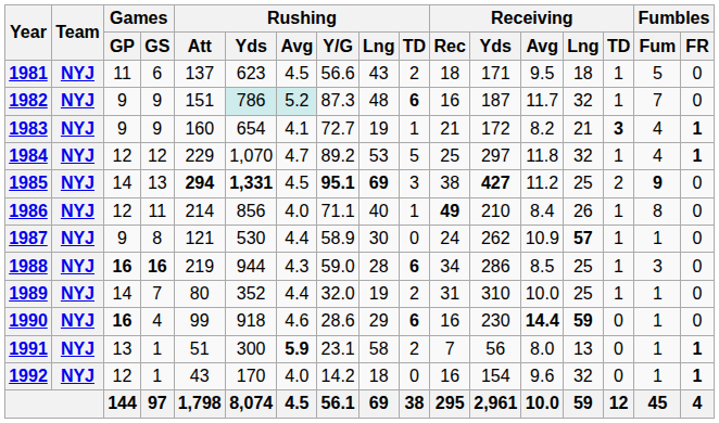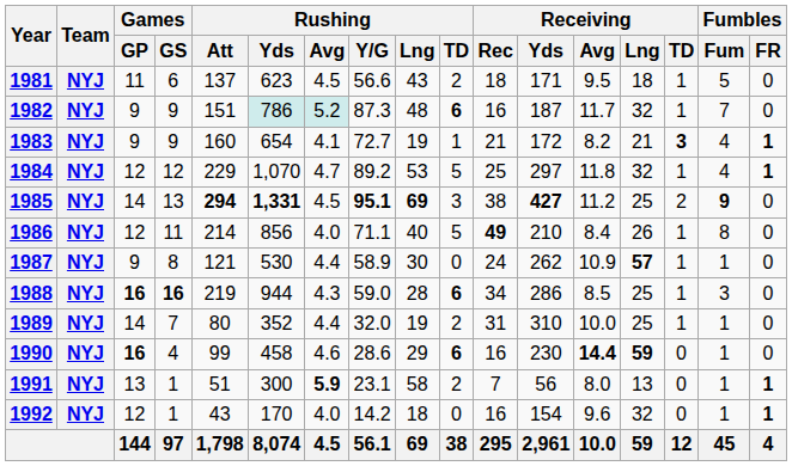 <table class= "wikitable" style="text-align:center;">
 <tr>
 <th rowspan="2">Year</th>
 <th rowspan="2">Team</th>
 <th colspan="2">Games</th>
 <th colspan="6">Rushing</th>
 <th colspan="5">Receiving</th>
 <th colspan="2">Fumbles</th>
 </tr>
 <tr>
 <th>GP</th>
 <th>GS</th>
 <th>Att</th>
 <th>Yds</th>
 <th>Avg</th>
 <th>Y/G</th>
 <th>Lng</th>
 <th>TD</th>
 <th>Rec</th>
 <th>Yds</th>
 <th>Avg</th>
 <th>Lng</th>
 <th>TD</th>
 <th>Fum</th>
 <th>FR</th>
 </tr>
 <tr>
 <th><a href='#'>1981</a></th>
 <th><a href='#'>NYJ</a></th>
 <td>11</td>
 <td>6</td>
 <td>137</td>
 <td>623</td>
 <td>4.5</td>
 <td>56.6</td>
 <td>43</td>
 <td>2</td>
 <td>18</td>
 <td>171</td>
 <td>9.5</td>
 <td>18</td>
 <td>1</td>
 <td>5</td>
 <td>0</td>
 </tr>
 <tr>
 <th><a href='#'>1982</a></th>
 <th><a href='#'>NYJ</a></th>
 <td>9</td>
 <td>9</td>
 <td>151</td>
 <td style="background:#cfecec;">786</td>
 <td style="background:#cfecec;">5.2</td>
 <td>87.3</td>
 <td>48</td>
 <td><strong>6</strong></td>
 <td>16</td>
 <td>187</td>
 <td>11.7</td>
 <td>32</td>
 <td>1</td>
 <td>7</td>
 <td>0</td>
 </tr>
 <tr>
 <th><a href='#'>1983</a></th>
 <th><a href='#'>NYJ</a></th>
 <td>9</td>
 <td>9</td>
 <td>160</td>
 <td>654</td>
 <td>4.1</td>
 <td>72.7</td>
 <td>19</td>
 <td>1</td>
 <td>21</td>
 <td>172</td>
 <td>8.2</td>
 <td>21</td>
 <td><strong>3</strong></td>
 <td>4</td>
 <td><strong>1</strong></td>
 </tr>
 <tr>
 <th><a href='#'>1984</a></th>
 <th><a href='#'>NYJ</a></th>
 <td>12</td>
 <td>12</td>
 <td>229</td>
 <td>1,070</td>
 <td>4.7</td>
 <td>89.2</td>
 <td>53</td>
 <td>5</td>
 <td>25</td>
 <td>297</td>
 <td>11.8</td>
 <td>32</td>
 <td>1</td>
 <td>4</td>
 <td><strong>1</strong></td>
 </tr>
 <tr>
 <th><a href='#'>1985</a></th>
 <th><a href='#'>NYJ</a></th>
 <td>14</td>
 <td>13</td>
 <td><strong>294</strong></td>
 <td><strong>1,331</strong></td>
 <td>4.5</td>
 <td><strong>95.1</strong></td>
 <td><strong>69</strong></td>
 <td>3</td>
 <td>38</td>
 <td><strong>427</strong></td>
 <td>11.2</td>
 <td>25</td>
 <td>2</td>
 <td><strong>9</strong></td>
 <td>0</td>
 </tr>
 <tr>
 <th><a href='#'>1986</a></th>
 <th><a href='#'>NYJ</a></th>
 <td>12</td>
 <td>11</td>
 <td>214</td>
 <td>856</td>
 <td>4.0</td>
 <td>71.1</td>
 <td>40</td>
-<td>1</td>
+<td>5</td>
 <td><strong>49</strong></td>
 <td>210</td>
 <td>8.4</td>
 <td>26</td>
 <td>1</td>
 <td>8</td>
 <td>0</td>
 </tr>
 <tr>
 <th><a href='#'>1987</a></th>
 <th><a href='#'>NYJ</a></th>
 <td>9</td>
 <td>8</td>
 <td>121</td>
 <td>530</td>
 <td>4.4</td>
 <td>58.9</td>
 <td>30</td>
 <td>0</td>
 <td>24</td>
 <td>262</td>
 <td>10.9</td>
 <td><strong>57</strong></td>
 <td>1</td>
 <td>1</td>
 <td>0</td>
 </tr>
 <tr>
 <th><a href='#'>1988</a></th>
 <th><a href='#'>NYJ</a></th>
 <td><strong>16</strong></td>
 <td><strong>16</strong></td>
 <td>219</td>
 <td>944</td>
 <td>4.3</td>
 <td>59.0</td>
 <td>28</td>
 <td><strong>6</strong></td>
 <td>34</td>
 <td>286</td>
 <td>8.5</td>
 <td>25</td>
 <td>1</td>
 <td>3</td>
 <td>0</td>
 </tr>
 <tr>
 <th><a href='#'>1989</a></th>
 <th><a href='#'>NYJ</a></th>
 <td>14</td>
 <td>7</td>
 <td>80</td>
 <td>352</td>
 <td>4.4</td>
 <td>32.0</td>
 <td>19</td>
 <td>2</td>
 <td>31</td>
 <td>310</td>
 <td>10.0</td>
 <td>25</td>
 <td>1</td>
 <td>1</td>
 <td>0</td>
 </tr>
 <tr>
 <th><a href='#'>1990</a></th>
 <th><a href='#'>NYJ</a></th>
 <td><strong>16</strong></td>
 <td>4</td>
 <td>99</td>
-<td>918</td>
+<td>458</td>
 <td>4.6</td>
 <td>28.6</td>
 <td>29</td>
 <td><strong>6</strong></td>
 <td>16</td>
 <td>230</td>
 <td><strong>14.4</strong></td>
 <td><strong>59</strong></td>
 <td>0</td>
 <td>1</td>
 <td>0</td>
 </tr>
 <tr>
 <th><a href='#'>1991</a></th>
 <th><a href='#'>NYJ</a></th>
 <td>13</td>
 <td>1</td>
 <td>51</td>
 <td>300</td>
 <td><strong>5.9</strong></td>
 <td>23.1</td>
 <td>58</td>
 <td>2</td>
 <td>7</td>
 <td>56</td>
 <td>8.0</td>
 <td>13</td>
 <td>0</td>
 <td>1</td>
 <td><strong>1</strong></td>
 </tr>
 <tr>
 <th><a href='#'>1992</a></th>
 <th><a href='#'>NYJ</a></th>
 <td>12</td>
 <td>1</td>
 <td>43</td>
 <td>170</td>
 <td>4.0</td>
 <td>14.2</td>
 <td>18</td>
 <td>0</td>
 <td>16</td>
 <td>154</td>
 <td>9.6</td>
 <td>32</td>
 <td>0</td>
 <td>1</td>
 <td><strong>1</strong></td>
 </tr>
 <tr>
 <th colspan="2"></th>
 <th>144</th>
 <th>97</th>
 <th>1,798</th>
 <th>8,074</th>
 <th>4.5</th>
 <th>56.1</th>
 <th>69</th>
 <th>38</th>
 <th>295</th>
 <th>2,961</th>
 <th>10.0</th>
 <th>59</th>
 <th>12</th>
 <th>45</th>
 <th>4</th>
 </tr>
 </table>
